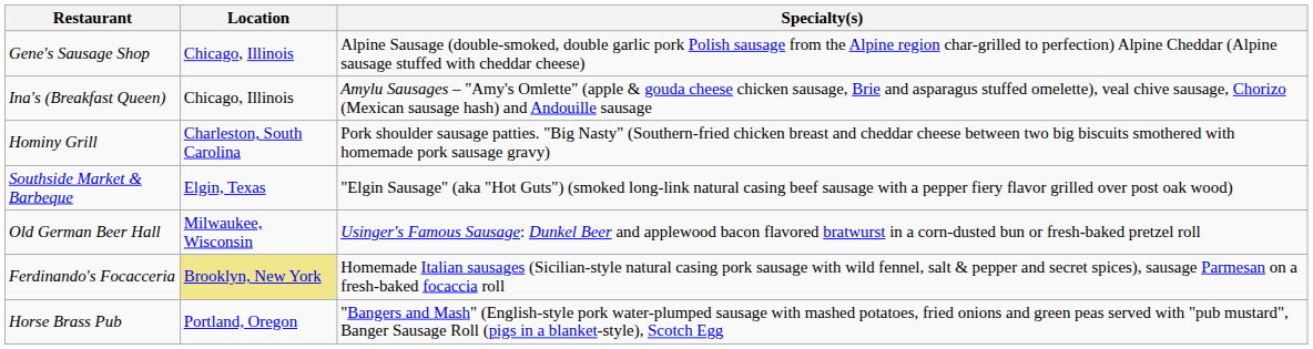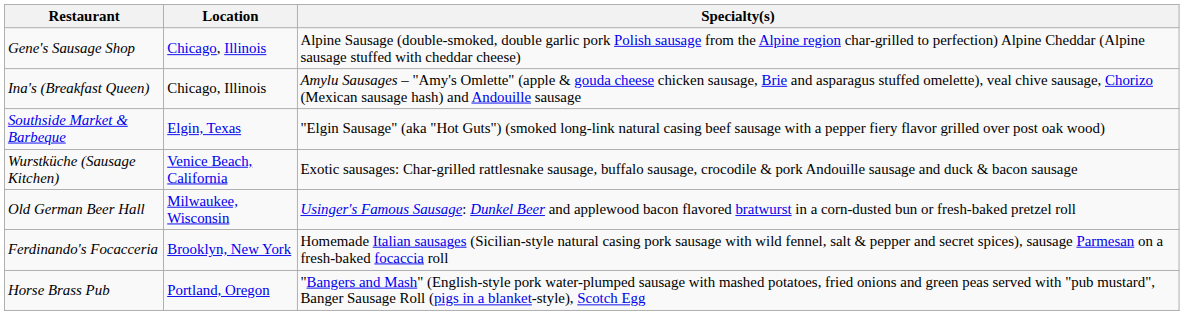 <table class="wikitable" style="width:100%;">
 <tr>
 <th>Restaurant</th>
 <th>Location</th>
 <th>Specialty(s)</th>
 </tr>
 <tr>
 <td><em>Gene's Sausage Shop</em></td>
 <td><a href='#'>Chicago</a>, <a href='#'>Illinois</a></td>
 <td>Alpine Sausage (double-smoked, double garlic pork <a href='#'>Polish sausage</a> from the <a href='#'>Alpine region</a> char-grilled to perfection) Alpine Cheddar (Alpine sausage stuffed with cheddar cheese)</td>
 </tr>
 <tr>
 <td><em>Ina's (Breakfast Queen)</em></td>
 <td>Chicago, Illinois</td>
 <td><em>Amylu Sausages</em> – "Amy's Omlette" (apple & <a href='#'>gouda cheese</a> chicken sausage, <a href='#'>Brie</a> and asparagus stuffed omelette), veal chive sausage, <a href='#'>Chorizo</a> (Mexican sausage hash) and <a href='#'>Andouille</a> sausage</td>
 </tr>
 <tr>
-<td><em>Hominy Grill</em></td>
-<td><a href='#'>Charleston, South Carolina</a></td>
-<td>Pork shoulder sausage patties. "Big Nasty" (Southern-fried chicken breast and cheddar cheese between two big biscuits smothered with homemade pork sausage gravy)</td>
-</tr>
-<tr>
 <td><em><a href='#'>Southside Market & Barbeque</a></em></td>
 <td><a href='#'>Elgin, Texas</a></td>
 <td>"Elgin Sausage" (aka "Hot Guts") (smoked long-link natural casing beef sausage with a pepper fiery flavor grilled over post oak wood)</td>
+</tr>
+<tr>
+<td><em>Wurstküche (Sausage Kitchen)</em></td>
+<td><a href='#'>Venice Beach, California</a></td>
+<td>Exotic sausages: Char-grilled rattlesnake sausage, buffalo sausage, crocodile & pork Andouille sausage and duck & bacon sausage</td>
 </tr>
 <tr>
 <td><em>Old German Beer Hall</em></td>
 <td><a href='#'>Milwaukee, Wisconsin</a></td>
 <td><em><a href='#'>Usinger's Famous Sausage</a></em>: <em><a href='#'>Dunkel Beer</a></em> and applewood bacon flavored <a href='#'>bratwurst</a> in a corn-dusted bun or fresh-baked pretzel roll</td>
 </tr>
 <tr>
 <td><em>Ferdinando's Focacceria</em></td>
-<td style="background: khaki;"><a href='#'>Brooklyn, New York</a></td>
+<td><a href='#'>Brooklyn, New York</a></td>
 <td>Homemade <a href='#'>Italian sausages</a> (Sicilian-style natural casing pork sausage with wild fennel, salt & pepper and secret spices), sausage <a href='#'>Parmesan</a> on a fresh-baked <a href='#'>focaccia</a> roll</td>
 </tr>
 <tr>
 <td><em>Horse Brass Pub</em></td>
 <td><a href='#'>Portland, Oregon</a></td>
 <td>"<a href='#'>Bangers and Mash</a>" (English-style pork water-plumped sausage with mashed potatoes, fried onions and green peas served with "pub mustard", Banger Sausage Roll (<a href='#'>pigs in a blanket</a>-style), <a href='#'>Scotch Egg</a></td>
 </tr>
 </table>
